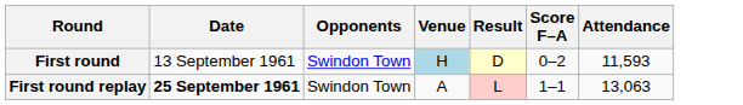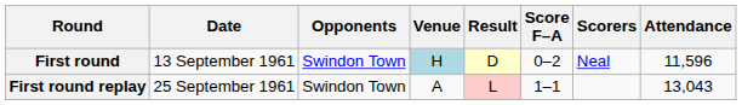 <table class="wikitable plainrowheaders" style="text-align:center">
 <tr>
 <th scope="col">Round</th>
 <th scope="col">Date</th>
 <th scope="col">Opponents</th>
 <th scope="col">Venue</th>
 <th scope="col">Result</th>
 <th scope="col">Score<br>F–A</th>
+<th scope="col">Scorers</th>
 <th scope="col">Attendance</th>
 </tr>
 <tr>
 <th scope="row">First round</th>
 <td align="left">13 September 1961</td>
 <td align="left"><a href='#'>Swindon Town</a></td>
 <td style="background: lightblue;">H</td>
 <td style=background:#ffc>D</td>
 <td>0–2</td>
-<td>11,593</td>
+<td align="left"><a href='#'>Neal</a></td>
+<td>11,596</td>
 </tr>
 <tr>
 <th scope="row">First round replay</th>
-<td align="left"><strong>25 September 1961</strong></td>
+<td align="left">25 September 1961</td>
 <td align="left">Swindon Town</td>
 <td>A</td>
 <td style=background:#fcc>L</td>
 <td>1–1</td>
-<td>13,063</td>
+<td></td>
+<td>13,043</td>
 </tr>
 </table>
